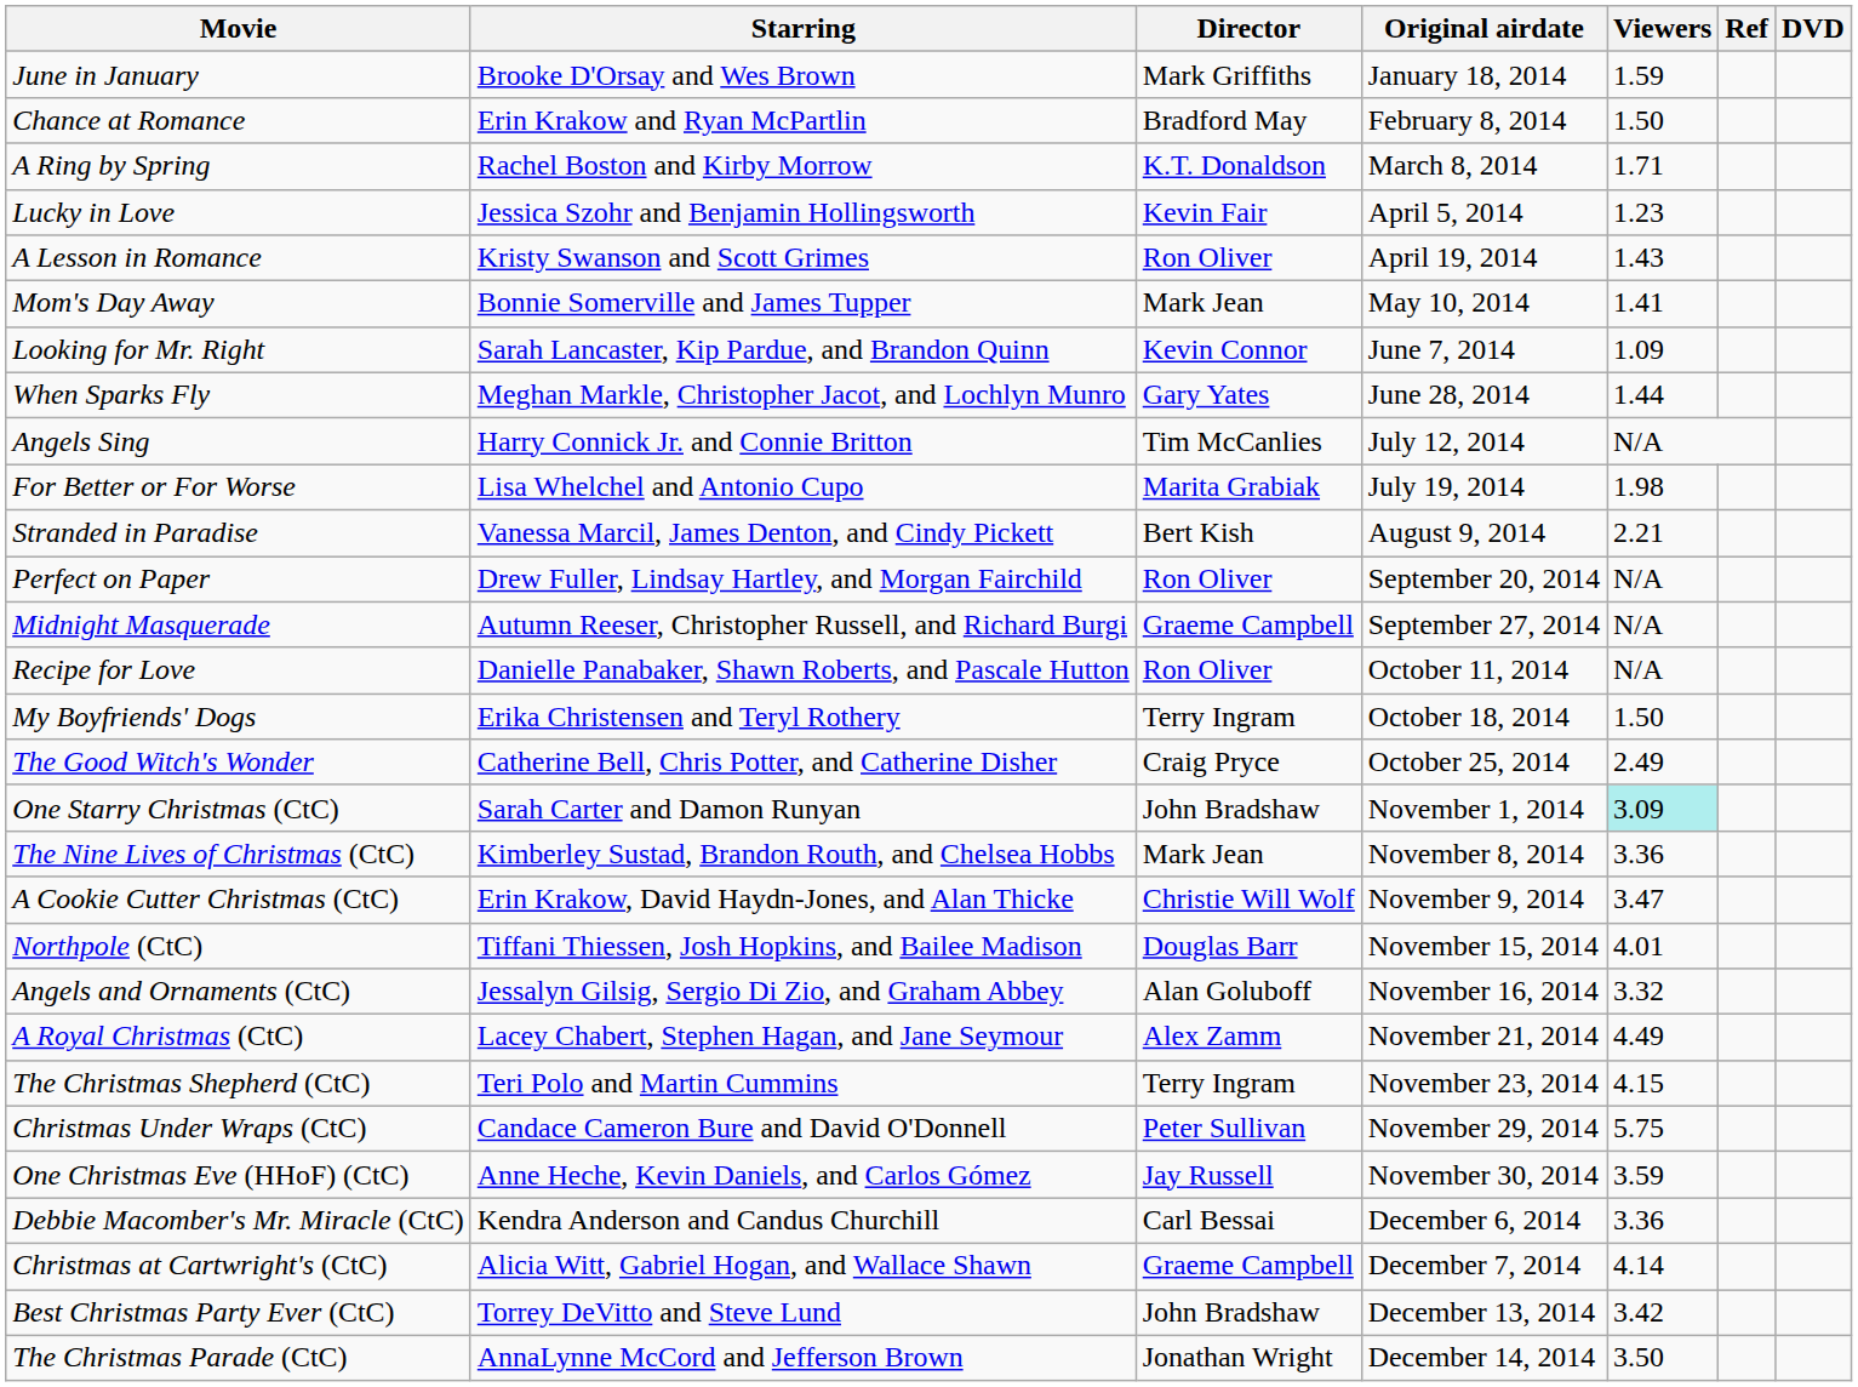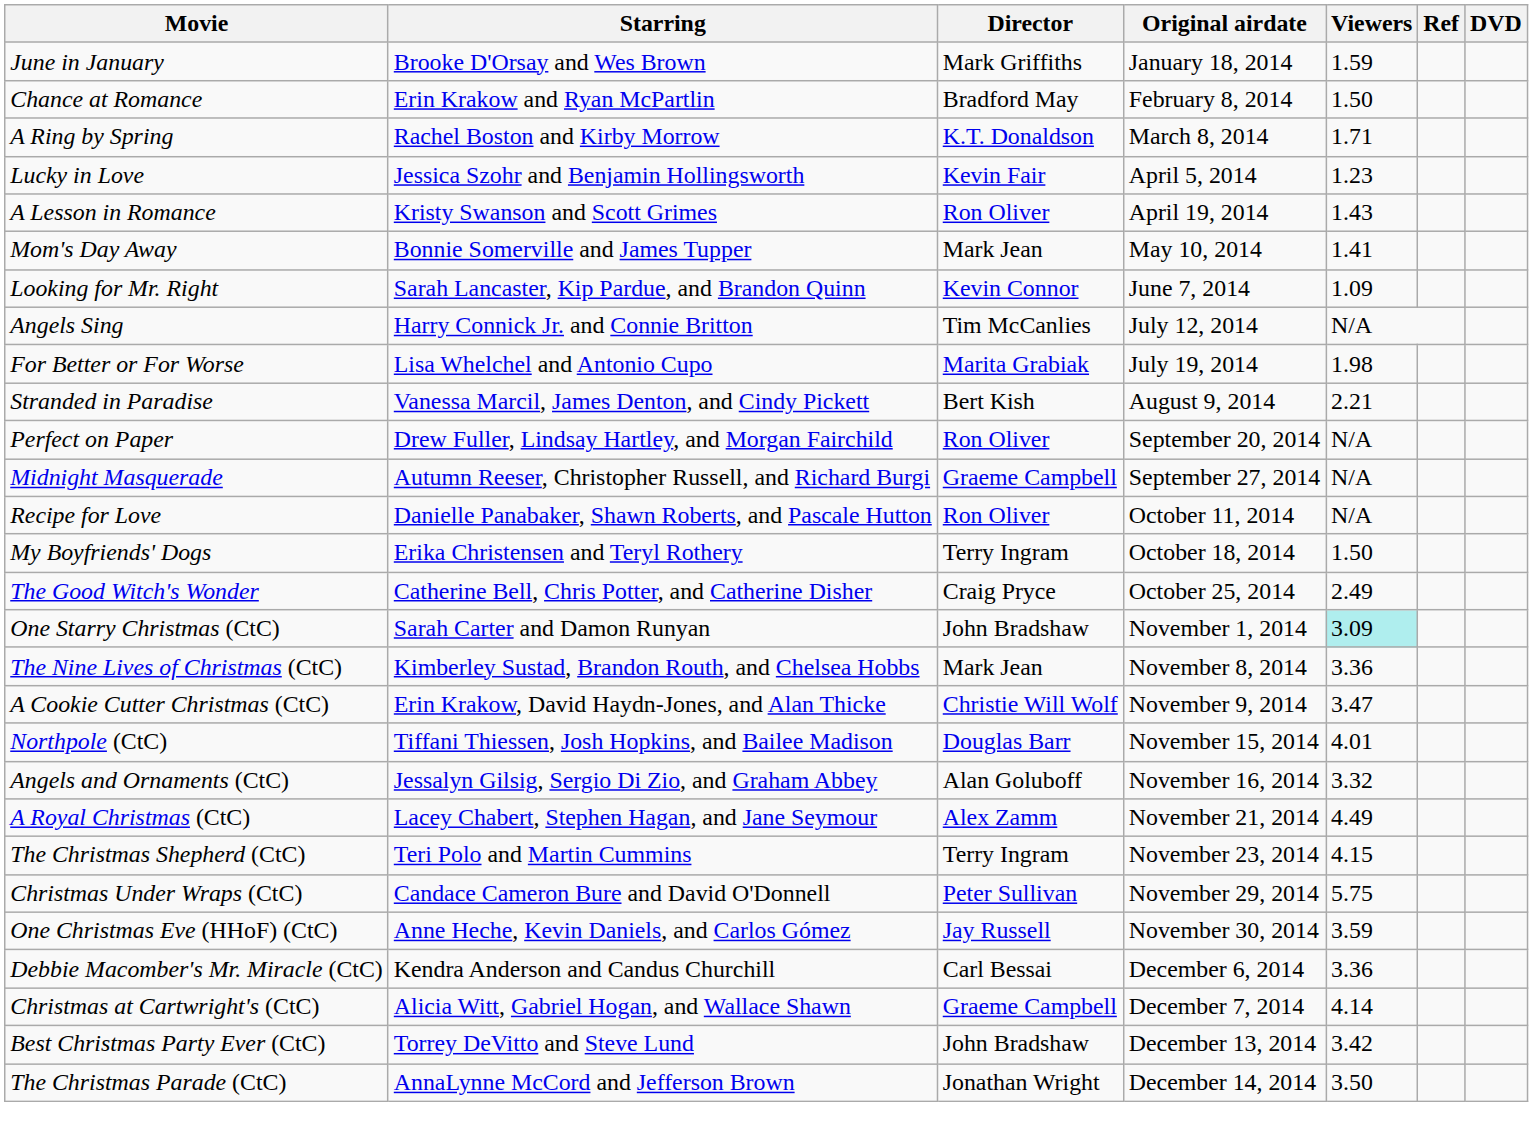 <table class="wikitable sortable">
 <tr>
 <th scope="col" class="unsortable">Movie</th>
 <th scope="col" class="unsortable">Starring</th>
 <th scope="col" class="unsortable">Director</th>
 <th scope="col" class="unsortable">Original airdate</th>
 <th scope="col">Viewers</th>
 <th scope="col" class="unsortable">Ref</th>
 <th scope="col" class="unsortable">DVD</th>
 </tr>
 <tr>
 <td><em>June in January</em></td>
 <td><a href='#'>Brooke D'Orsay</a> and <a href='#'>Wes Brown</a></td>
 <td>Mark Griffiths</td>
 <td>January 18, 2014</td>
 <td>1.59</td>
 <td></td>
 <td></td>
 </tr>
 <tr>
 <td><em>Chance at Romance</em></td>
 <td><a href='#'>Erin Krakow</a> and <a href='#'>Ryan McPartlin</a></td>
 <td>Bradford May</td>
 <td>February 8, 2014</td>
 <td>1.50</td>
 <td></td>
 <td></td>
 </tr>
 <tr>
 <td><em>A Ring by Spring</em></td>
 <td><a href='#'>Rachel Boston</a> and <a href='#'>Kirby Morrow</a></td>
 <td><a href='#'>K.T. Donaldson</a></td>
 <td>March 8, 2014</td>
 <td>1.71</td>
 <td></td>
 <td></td>
 </tr>
 <tr>
 <td><em>Lucky in Love</em></td>
 <td><a href='#'>Jessica Szohr</a> and <a href='#'>Benjamin Hollingsworth</a></td>
 <td><a href='#'>Kevin Fair</a></td>
 <td>April 5, 2014</td>
 <td>1.23</td>
 <td></td>
 <td></td>
 </tr>
 <tr>
 <td><em>A Lesson in Romance</em></td>
 <td><a href='#'>Kristy Swanson</a> and <a href='#'>Scott Grimes</a></td>
 <td><a href='#'>Ron Oliver</a></td>
 <td>April 19, 2014</td>
 <td>1.43</td>
 <td></td>
 <td></td>
 </tr>
 <tr>
 <td><em>Mom's Day Away</em></td>
 <td><a href='#'>Bonnie Somerville</a> and <a href='#'>James Tupper</a></td>
 <td>Mark Jean</td>
 <td>May 10, 2014</td>
 <td>1.41</td>
 <td></td>
 <td></td>
 </tr>
 <tr>
 <td><em>Looking for Mr. Right</em></td>
 <td><a href='#'>Sarah Lancaster</a>, <a href='#'>Kip Pardue</a>, and <a href='#'>Brandon Quinn</a></td>
 <td><a href='#'>Kevin Connor</a></td>
 <td>June 7, 2014</td>
 <td>1.09</td>
-<td></td>
-<td></td>
-</tr>
-<tr>
-<td><em>When Sparks Fly</em></td>
-<td><a href='#'>Meghan Markle</a>, <a href='#'>Christopher Jacot</a>, and <a href='#'>Lochlyn Munro</a></td>
-<td><a href='#'>Gary Yates</a></td>
-<td>June 28, 2014</td>
-<td>1.44</td>
 <td></td>
 <td></td>
 </tr>
 <tr>
 <td><em>Angels Sing</em></td>
 <td><a href='#'>Harry Connick Jr.</a> and <a href='#'>Connie Britton</a></td>
 <td>Tim McCanlies</td>
 <td>July 12, 2014</td>
 <td colspan="2">N/A</td>
 <td></td>
 </tr>
 <tr>
 <td><em>For Better or For Worse</em></td>
 <td><a href='#'>Lisa Whelchel</a> and <a href='#'>Antonio Cupo</a></td>
 <td><a href='#'>Marita Grabiak</a></td>
 <td>July 19, 2014</td>
 <td>1.98</td>
 <td></td>
 <td></td>
 </tr>
 <tr>
 <td><em>Stranded in Paradise</em></td>
 <td><a href='#'>Vanessa Marcil</a>, <a href='#'>James Denton</a>, and <a href='#'>Cindy Pickett</a></td>
 <td>Bert Kish</td>
 <td>August 9, 2014</td>
 <td>2.21</td>
 <td></td>
 <td></td>
 </tr>
 <tr>
 <td><em>Perfect on Paper</em></td>
 <td><a href='#'>Drew Fuller</a>, <a href='#'>Lindsay Hartley</a>, and <a href='#'>Morgan Fairchild</a></td>
 <td><a href='#'>Ron Oliver</a></td>
 <td>September 20, 2014</td>
 <td>N/A</td>
 <td></td>
 <td></td>
 </tr>
 <tr>
 <td><em><a href='#'>Midnight Masquerade</a></em></td>
 <td><a href='#'>Autumn Reeser</a>, Christopher Russell, and <a href='#'>Richard Burgi</a></td>
 <td><a href='#'>Graeme Campbell</a></td>
 <td>September 27, 2014</td>
 <td>N/A</td>
 <td></td>
 <td></td>
 </tr>
 <tr>
 <td><em>Recipe for Love</em></td>
 <td><a href='#'>Danielle Panabaker</a>, <a href='#'>Shawn Roberts</a>, and <a href='#'>Pascale Hutton</a></td>
 <td><a href='#'>Ron Oliver</a></td>
 <td>October 11, 2014</td>
 <td>N/A</td>
 <td></td>
 <td></td>
 </tr>
 <tr>
 <td><em>My Boyfriends' Dogs</em></td>
 <td><a href='#'>Erika Christensen</a> and <a href='#'>Teryl Rothery</a></td>
 <td>Terry Ingram</td>
 <td>October 18, 2014</td>
 <td>1.50</td>
 <td></td>
 <td></td>
 </tr>
 <tr>
 <td><em><a href='#'>The Good Witch's Wonder</a></em></td>
 <td><a href='#'>Catherine Bell</a>, <a href='#'>Chris Potter</a>, and <a href='#'>Catherine Disher</a></td>
 <td>Craig Pryce</td>
 <td>October 25, 2014</td>
 <td>2.49</td>
 <td></td>
 <td></td>
 </tr>
 <tr>
 <td><em>One Starry Christmas</em> (CtC)</td>
 <td><a href='#'>Sarah Carter</a> and Damon Runyan</td>
 <td>John Bradshaw</td>
 <td>November 1, 2014</td>
 <td style="background: paleturquoise;">3.09</td>
 <td></td>
 <td></td>
 </tr>
 <tr>
 <td><em><a href='#'>The Nine Lives of Christmas</a></em> (CtC)</td>
 <td><a href='#'>Kimberley Sustad</a>, <a href='#'>Brandon Routh</a>, and <a href='#'>Chelsea Hobbs</a></td>
 <td>Mark Jean</td>
 <td>November 8, 2014</td>
 <td>3.36</td>
 <td></td>
 <td></td>
 </tr>
 <tr>
 <td><em>A Cookie Cutter Christmas</em> (CtC)</td>
 <td><a href='#'>Erin Krakow</a>, David Haydn-Jones, and <a href='#'>Alan Thicke</a></td>
 <td><a href='#'>Christie Will Wolf</a></td>
 <td>November 9, 2014</td>
 <td>3.47</td>
 <td></td>
 <td></td>
 </tr>
 <tr>
 <td><em><a href='#'>Northpole</a></em> (CtC)</td>
 <td><a href='#'>Tiffani Thiessen</a>, <a href='#'>Josh Hopkins</a>, and <a href='#'>Bailee Madison</a></td>
 <td><a href='#'>Douglas Barr</a></td>
 <td>November 15, 2014</td>
 <td>4.01</td>
 <td></td>
 <td></td>
 </tr>
 <tr>
 <td><em>Angels and Ornaments</em> (CtC)</td>
 <td><a href='#'>Jessalyn Gilsig</a>, <a href='#'>Sergio Di Zio</a>, and <a href='#'>Graham Abbey</a></td>
 <td>Alan Goluboff</td>
 <td>November 16, 2014</td>
 <td>3.32</td>
 <td></td>
 <td></td>
 </tr>
 <tr>
 <td><em><a href='#'>A Royal Christmas</a></em> (CtC)</td>
 <td><a href='#'>Lacey Chabert</a>, <a href='#'>Stephen Hagan</a>, and <a href='#'>Jane Seymour</a></td>
 <td><a href='#'>Alex Zamm</a></td>
 <td>November 21, 2014</td>
 <td>4.49</td>
 <td></td>
 <td></td>
 </tr>
 <tr>
 <td><em>The Christmas Shepherd</em> (CtC)</td>
 <td><a href='#'>Teri Polo</a> and <a href='#'>Martin Cummins</a></td>
 <td>Terry Ingram</td>
 <td>November 23, 2014</td>
 <td>4.15</td>
 <td></td>
 <td></td>
 </tr>
 <tr>
 <td><em>Christmas Under Wraps</em> (CtC)</td>
 <td><a href='#'>Candace Cameron Bure</a> and David O'Donnell</td>
 <td><a href='#'>Peter Sullivan</a></td>
 <td>November 29, 2014</td>
 <td>5.75</td>
 <td></td>
 <td></td>
 </tr>
 <tr>
 <td><em>One Christmas Eve</em> (HHoF) (CtC)</td>
 <td><a href='#'>Anne Heche</a>, <a href='#'>Kevin Daniels</a>, and <a href='#'>Carlos Gómez</a></td>
 <td><a href='#'>Jay Russell</a></td>
 <td>November 30, 2014</td>
 <td>3.59</td>
 <td></td>
 <td></td>
 </tr>
 <tr>
 <td><em>Debbie Macomber's Mr. Miracle</em> (CtC)</td>
 <td>Kendra Anderson and Candus Churchill</td>
 <td>Carl Bessai</td>
 <td>December 6, 2014</td>
 <td>3.36</td>
 <td></td>
 <td></td>
 </tr>
 <tr>
 <td><em>Christmas at Cartwright's</em> (CtC)</td>
 <td><a href='#'>Alicia Witt</a>, <a href='#'>Gabriel Hogan</a>, and <a href='#'>Wallace Shawn</a></td>
 <td><a href='#'>Graeme Campbell</a></td>
 <td>December 7, 2014</td>
 <td>4.14</td>
 <td></td>
 <td></td>
 </tr>
 <tr>
 <td><em>Best Christmas Party Ever</em> (CtC)</td>
 <td><a href='#'>Torrey DeVitto</a> and <a href='#'>Steve Lund</a></td>
 <td>John Bradshaw</td>
 <td>December 13, 2014</td>
 <td>3.42</td>
 <td></td>
 <td></td>
 </tr>
 <tr>
 <td><em>The Christmas Parade</em> (CtC)</td>
 <td><a href='#'>AnnaLynne McCord</a> and <a href='#'>Jefferson Brown</a></td>
 <td>Jonathan Wright</td>
 <td>December 14, 2014</td>
 <td>3.50</td>
 <td></td>
 <td></td>
 </tr>
 </table>
